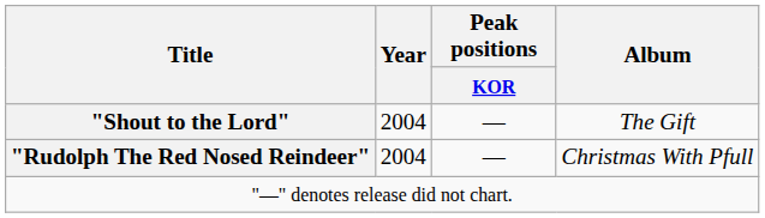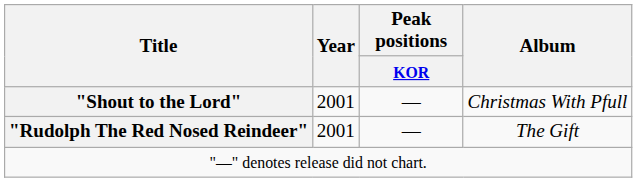 <table class="wikitable plainrowheaders" style="text-align:center;">
 <tr>
 <th scope="col" rowspan="2">Title</th>
 <th scope="col" rowspan="2">Year</th>
 <th scope="col" colspan="1" style="width:5em;">Peak positions</th>
 <th scope="col" rowspan="2">Album</th>
 </tr>
 <tr>
 <th><small><a href='#'>KOR</a></small><br></th>
 </tr>
 <tr>
 <th scope="row">"Shout to the Lord" </th>
-<td>2004</td>
+<td>2001</td>
 <td>—</td>
-<td><em>The Gift</em></td>
+<td><em>Christmas With Pfull </em></td>
 </tr>
 <tr>
 <th scope="row">"Rudolph The Red Nosed Reindeer"</th>
-<td rowspan="1">2004</td>
+<td rowspan="1">2001</td>
 <td>—</td>
-<td><em>Christmas With Pfull </em></td>
+<td><em>The Gift</em></td>
 </tr>
 <tr>
 <td colspan="5" align="center"><small>"—" denotes release did not chart.</small></td>
 </tr>
 </table>
